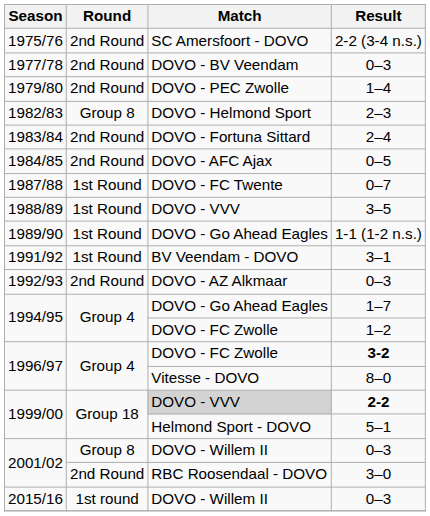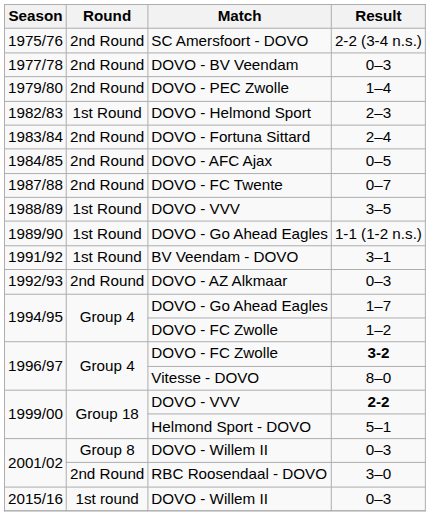 <table class="wikitable" style="text-align: center">
 <tr>
 <th>Season</th>
 <th>Round</th>
 <th>Match</th>
 <th>Result</th>
 </tr>
 <tr>
 <td>1975/76</td>
 <td>2nd Round</td>
 <td align=left>SC Amersfoort - DOVO</td>
 <td>2-2 (3-4 n.s.)</td>
 </tr>
 <tr>
 <td>1977/78</td>
 <td>2nd Round</td>
 <td align=left>DOVO - BV Veendam</td>
 <td>0–3</td>
 </tr>
 <tr>
 <td>1979/80</td>
 <td>2nd Round</td>
 <td align=left>DOVO - PEC Zwolle</td>
 <td>1–4</td>
 </tr>
 <tr>
 <td>1982/83</td>
-<td>Group 8</td>
+<td>1st Round</td>
 <td align=left>DOVO - Helmond Sport</td>
 <td>2–3</td>
 </tr>
 <tr>
 <td>1983/84</td>
 <td>2nd Round</td>
 <td align=left>DOVO - Fortuna Sittard</td>
 <td>2–4</td>
 </tr>
 <tr>
 <td>1984/85</td>
 <td>2nd Round</td>
 <td align=left>DOVO - AFC Ajax</td>
 <td>0–5</td>
 </tr>
 <tr>
 <td>1987/88</td>
-<td>1st Round</td>
+<td>2nd Round</td>
 <td align=left>DOVO - FC Twente</td>
 <td>0–7</td>
 </tr>
 <tr>
 <td>1988/89</td>
 <td>1st Round</td>
 <td align=left>DOVO - VVV</td>
 <td>3–5</td>
 </tr>
 <tr>
 <td>1989/90</td>
 <td>1st Round</td>
 <td align=left>DOVO - Go Ahead Eagles</td>
 <td>1-1 (1-2 n.s.)</td>
 </tr>
 <tr>
 <td>1991/92</td>
 <td>1st Round</td>
 <td align=left>BV Veendam - DOVO</td>
 <td>3–1</td>
 </tr>
 <tr>
 <td>1992/93</td>
 <td>2nd Round</td>
 <td align=left>DOVO - AZ Alkmaar</td>
 <td>0–3</td>
 </tr>
 <tr>
 <td rowspan="2">1994/95</td>
 <td rowspan="2">Group 4</td>
 <td align=left>DOVO - Go Ahead Eagles</td>
 <td>1–7</td>
 </tr>
 <tr>
 <td align=left>DOVO - FC Zwolle</td>
 <td>1–2</td>
 </tr>
 <tr>
 <td rowspan="2">1996/97</td>
 <td rowspan="2">Group 4</td>
 <td align=left>DOVO - FC Zwolle</td>
 <td><strong>3-2</strong></td>
 </tr>
 <tr>
 <td align=left>Vitesse - DOVO</td>
 <td>8–0</td>
 </tr>
 <tr>
 <td rowspan="2">1999/00</td>
 <td rowspan="2">Group 18</td>
-<td align=left style="background: lightgrey;">DOVO - VVV</td>
+<td align=left>DOVO - VVV</td>
 <td><strong>2-2</strong></td>
 </tr>
 <tr>
 <td align=left>Helmond Sport - DOVO</td>
 <td>5–1</td>
 </tr>
 <tr>
 <td rowspan="2">2001/02</td>
 <td>Group 8</td>
 <td align=left>DOVO - Willem II</td>
 <td>0–3</td>
 </tr>
 <tr>
 <td>2nd Round</td>
 <td align=left>RBC Roosendaal - DOVO</td>
 <td>3–0</td>
 </tr>
 <tr>
 <td>2015/16</td>
 <td>1st round</td>
 <td align=left>DOVO - Willem II</td>
 <td>0–3</td>
 </tr>
 <tr>
 </tr>
 </table>
